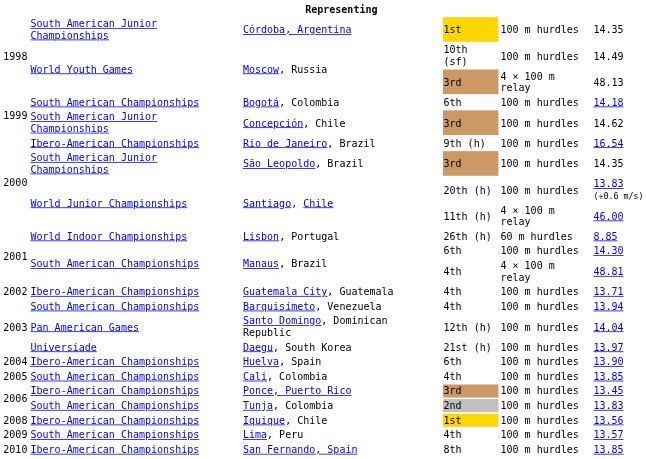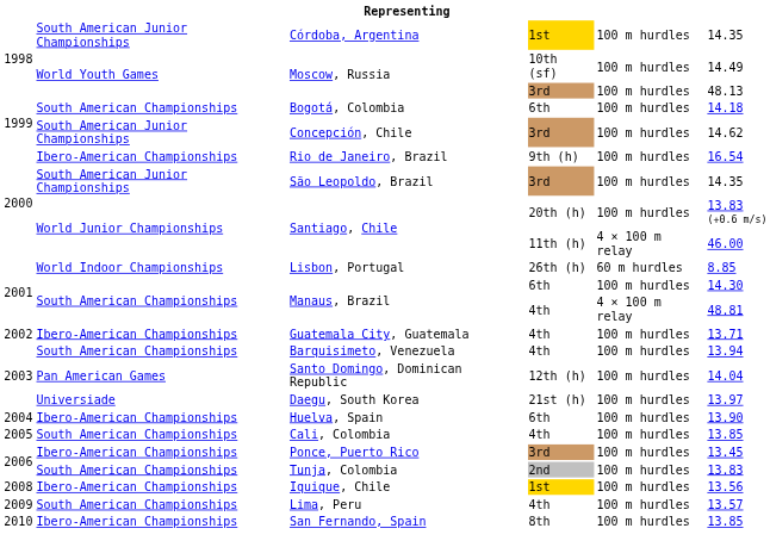 <table>
 <tr>
 <th colspan="6">Representing </th>
 </tr>
 <tr>
 <td rowspan=3>1998</td>
 <td><a href='#'>South American Junior Championships</a></td>
 <td><a href='#'>Córdoba, Argentina</a></td>
 <td bgcolor=gold>1st</td>
 <td>100 m hurdles</td>
 <td>14.35</td>
 </tr>
 <tr>
 <td rowspan=2><a href='#'>World Youth Games</a></td>
 <td rowspan=2><a href='#'>Moscow</a>, Russia</td>
 <td>10th (sf)</td>
 <td>100 m hurdles</td>
 <td>14.49</td>
 </tr>
 <tr>
 <td bgcolor=cc9966>3rd</td>
-<td>4 × 100 m relay</td>
+<td>100 m hurdles</td>
 <td>48.13</td>
 </tr>
 <tr>
 <td rowspan=2>1999</td>
 <td><a href='#'>South American Championships</a></td>
 <td><a href='#'>Bogotá</a>, Colombia</td>
 <td>6th</td>
 <td>100 m hurdles</td>
 <td><a href='#'>14.18</a></td>
 </tr>
 <tr>
 <td><a href='#'>South American Junior Championships</a></td>
 <td><a href='#'>Concepción</a>, Chile</td>
 <td bgcolor=cc9966>3rd</td>
 <td>100 m hurdles</td>
 <td>14.62</td>
 </tr>
 <tr>
 <td rowspan=4>2000</td>
 <td><a href='#'>Ibero-American Championships</a></td>
 <td><a href='#'>Rio de Janeiro</a>, Brazil</td>
 <td>9th (h)</td>
 <td>100 m hurdles</td>
 <td><a href='#'>16.54</a></td>
 </tr>
 <tr>
 <td><a href='#'>South American Junior Championships</a></td>
 <td><a href='#'>São Leopoldo</a>, Brazil</td>
 <td bgcolor=cc9966>3rd</td>
 <td>100 m hurdles</td>
 <td>14.35</td>
 </tr>
 <tr>
 <td rowspan=2><a href='#'>World Junior Championships</a></td>
 <td rowspan=2><a href='#'>Santiago</a>, <a href='#'>Chile</a></td>
 <td>20th (h)</td>
 <td>100 m hurdles</td>
 <td><a href='#'>13.83</a> <small>(+0.6 m/s)</small></td>
 </tr>
 <tr>
 <td>11th (h)</td>
 <td>4 × 100 m relay</td>
 <td><a href='#'>46.00</a></td>
 </tr>
 <tr>
 <td rowspan=3>2001</td>
 <td><a href='#'>World Indoor Championships</a></td>
 <td><a href='#'>Lisbon</a>, Portugal</td>
 <td>26th (h)</td>
 <td>60 m hurdles</td>
 <td><a href='#'>8.85</a></td>
 </tr>
 <tr>
 <td rowspan=2><a href='#'>South American Championships</a></td>
 <td rowspan=2><a href='#'>Manaus</a>, Brazil</td>
 <td>6th</td>
 <td>100 m hurdles</td>
 <td><a href='#'>14.30</a></td>
 </tr>
 <tr>
 <td>4th</td>
 <td>4 × 100 m relay</td>
 <td><a href='#'>48.81</a></td>
 </tr>
 <tr>
 <td>2002</td>
 <td><a href='#'>Ibero-American Championships</a></td>
 <td><a href='#'>Guatemala City</a>, Guatemala</td>
 <td>4th</td>
 <td>100 m hurdles</td>
 <td><a href='#'>13.71</a></td>
 </tr>
 <tr>
 <td rowspan=3>2003</td>
 <td><a href='#'>South American Championships</a></td>
 <td><a href='#'>Barquisimeto</a>, Venezuela</td>
 <td>4th</td>
 <td>100 m hurdles</td>
 <td><a href='#'>13.94</a></td>
 </tr>
 <tr>
 <td><a href='#'>Pan American Games</a></td>
 <td><a href='#'>Santo Domingo</a>, Dominican Republic</td>
 <td>12th (h)</td>
 <td>100 m hurdles</td>
 <td><a href='#'>14.04</a></td>
 </tr>
 <tr>
 <td><a href='#'>Universiade</a></td>
 <td><a href='#'>Daegu</a>, South Korea</td>
 <td>21st (h)</td>
 <td>100 m hurdles</td>
 <td><a href='#'>13.97</a></td>
 </tr>
 <tr>
 <td>2004</td>
 <td><a href='#'>Ibero-American Championships</a></td>
 <td><a href='#'>Huelva</a>, Spain</td>
 <td>6th</td>
 <td>100 m hurdles</td>
 <td><a href='#'>13.90</a></td>
 </tr>
 <tr>
 <td>2005</td>
 <td><a href='#'>South American Championships</a></td>
 <td><a href='#'>Cali</a>, Colombia</td>
 <td>4th</td>
 <td>100 m hurdles</td>
 <td><a href='#'>13.85</a></td>
 </tr>
 <tr>
 <td rowspan=2>2006</td>
 <td><a href='#'>Ibero-American Championships</a></td>
 <td><a href='#'>Ponce, Puerto Rico</a></td>
 <td bgcolor=cc9966>3rd</td>
 <td>100 m hurdles</td>
 <td><a href='#'>13.45</a></td>
 </tr>
 <tr>
 <td><a href='#'>South American Championships</a></td>
 <td><a href='#'>Tunja</a>, Colombia</td>
 <td bgcolor=silver>2nd</td>
 <td>100 m hurdles</td>
 <td><a href='#'>13.83</a></td>
 </tr>
 <tr>
 <td>2008</td>
 <td><a href='#'>Ibero-American Championships</a></td>
 <td><a href='#'>Iquique</a>, Chile</td>
 <td bgcolor=gold>1st</td>
 <td>100 m hurdles</td>
 <td><a href='#'>13.56</a></td>
 </tr>
 <tr>
 <td>2009</td>
 <td><a href='#'>South American Championships</a></td>
 <td><a href='#'>Lima</a>, Peru</td>
 <td>4th</td>
 <td>100 m hurdles</td>
 <td><a href='#'>13.57</a></td>
 </tr>
 <tr>
 <td>2010</td>
 <td><a href='#'>Ibero-American Championships</a></td>
 <td><a href='#'>San Fernando, Spain</a></td>
 <td>8th</td>
 <td>100 m hurdles</td>
 <td><a href='#'>13.85</a></td>
 </tr>
 </table>
